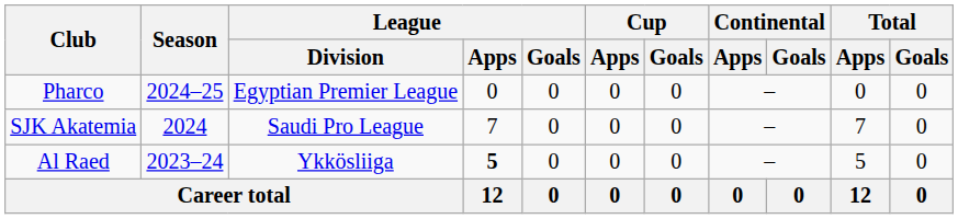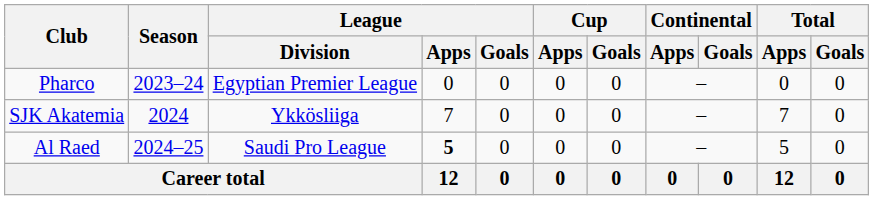 <table class="wikitable" style="text-align:center">
 <tr>
 <th rowspan="2">Club</th>
 <th rowspan="2">Season</th>
 <th colspan="3">League</th>
 <th colspan="2">Cup</th>
 <th colspan="2">Continental</th>
 <th colspan="2">Total</th>
 </tr>
 <tr>
 <th>Division</th>
 <th>Apps</th>
 <th>Goals</th>
 <th>Apps</th>
 <th>Goals</th>
 <th>Apps</th>
 <th>Goals</th>
 <th>Apps</th>
 <th>Goals</th>
 </tr>
 <tr>
 <td><a href='#'>Pharco</a></td>
-<td><a href='#'>2024–25</a></td>
+<td><a href='#'>2023–24</a></td>
 <td><a href='#'>Egyptian Premier League</a></td>
 <td>0</td>
 <td>0</td>
 <td>0</td>
 <td>0</td>
 <td colspan=2>–</td>
 <td>0</td>
 <td>0</td>
 </tr>
 <tr>
 <td><a href='#'>SJK Akatemia</a></td>
 <td><a href='#'>2024</a></td>
-<td><a href='#'>Saudi Pro League</a></td>
+<td><a href='#'>Ykkösliiga</a></td>
 <td>7</td>
 <td>0</td>
 <td>0</td>
 <td>0</td>
 <td colspan=2>–</td>
 <td>7</td>
 <td>0</td>
 </tr>
 <tr>
 <td><a href='#'>Al Raed</a></td>
-<td><a href='#'>2023–24</a></td>
-<td><a href='#'>Ykkösliiga</a></td>
+<td><a href='#'>2024–25</a></td>
+<td><a href='#'>Saudi Pro League</a></td>
 <td><strong>5</strong></td>
 <td>0</td>
 <td>0</td>
 <td>0</td>
 <td colspan=2>–</td>
 <td>5</td>
 <td>0</td>
 </tr>
 <tr>
 <th colspan="3">Career total</th>
 <th>12</th>
 <th>0</th>
 <th>0</th>
 <th>0</th>
 <th>0</th>
 <th>0</th>
 <th>12</th>
 <th>0</th>
 </tr>
 </table>
